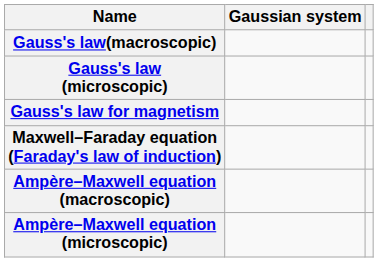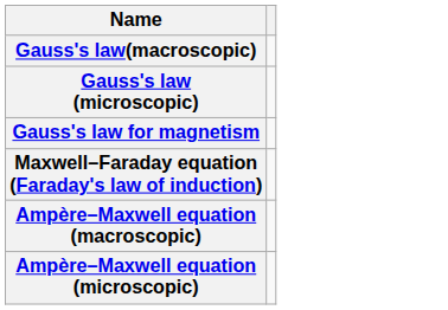 <table class="wikitable plainrowheaders">
 <tr>
 <th scope="col">Name</th>
-<th scope="col">Gaussian system</th>
 <th scope="col"></th>
 </tr>
 <tr>
 <th scope="row"><a href='#'>Gauss's law</a>(macroscopic)</th>
 <td></td>
-<td></td>
 </tr>
 <tr>
 <th scope="row"><a href='#'>Gauss's law</a><br>(microscopic)</th>
-<td></td>
 <td></td>
 </tr>
 <tr>
 <th scope="row"><a href='#'>Gauss's law for magnetism</a></th>
 <td></td>
-<td></td>
 </tr>
 <tr>
 <th scope="row">Maxwell–Faraday equation<br>(<a href='#'>Faraday's law of induction</a>)</th>
-<td></td>
 <td></td>
 </tr>
 <tr>
 <th scope="row"><a href='#'>Ampère–Maxwell equation</a><br> (macroscopic)</th>
 <td></td>
-<td></td>
 </tr>
 <tr>
 <th scope="row"><a href='#'>Ampère–Maxwell equation</a><br> (microscopic)</th>
 <td></td>
-<td></td>
 </tr>
 </table>
